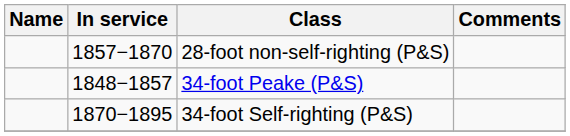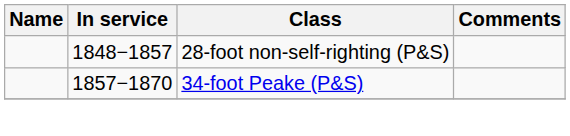 <table class="wikitable">
 <tr>
 <th>Name</th>
 <th>In service</th>
 <th>Class</th>
 <th>Comments</th>
 </tr>
 <tr>
 <td></td>
-<td>1857−1870</td>
+<td>1848−1857</td>
 <td>28-foot non-self-righting (P&S)</td>
 <td></td>
 </tr>
 <tr>
 <td></td>
-<td>1848−1857</td>
+<td>1857−1870</td>
 <td><a href='#'>34-foot Peake (P&S)</a></td>
-<td></td>
-</tr>
-<tr>
-<td></td>
-<td>1870−1895</td>
-<td>34-foot Self-righting (P&S)</td>
 <td></td>
 </tr>
 <tr>
 </tr>
 </table>
